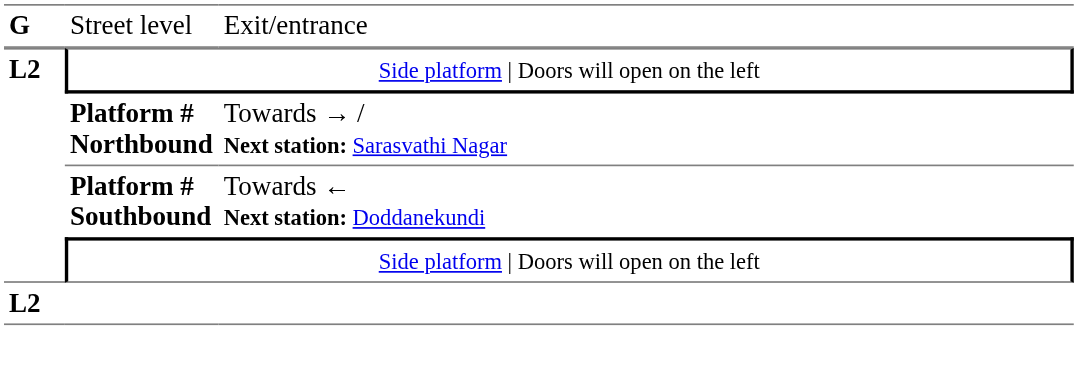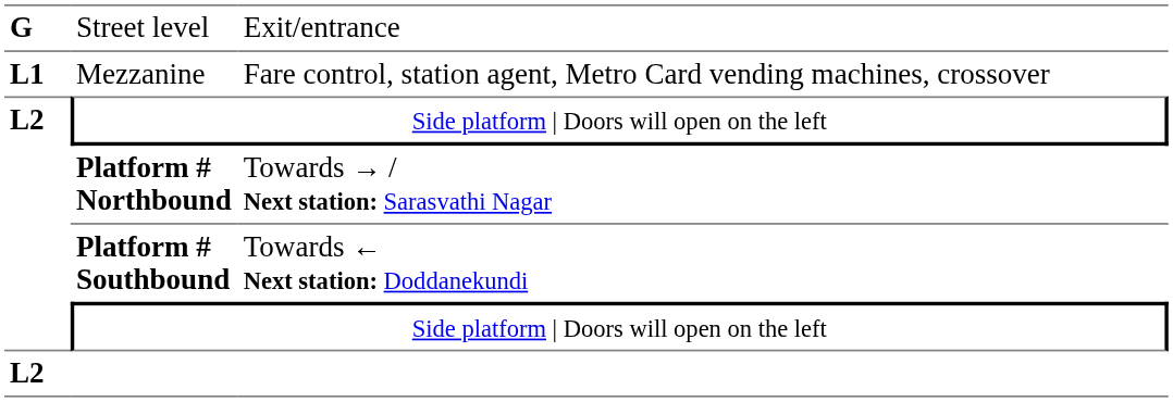 <table table border=0 cellspacing=0 cellpadding=3>
 <tr>
 <td style="border-bottom:solid 1px gray;border-top:solid 1px gray;" width=30 valign=top><strong>G</strong></td>
 <td style="border-top:solid 1px gray;border-bottom:solid 1px gray;" width=85 valign=top>Street level</td>
 <td style="border-top:solid 1px gray;border-bottom:solid 1px gray;" width=500 valign=top>Exit/entrance</td>
+</tr>
+<tr>
+<td valign=top><strong>L1</strong></td>
+<td valign=top>Mezzanine</td>
+<td valign=top>Fare control, station agent, Metro Card vending machines, crossover<br></td>
 </tr>
 <tr>
 <td style="border-top:solid 1px gray;border-bottom:solid 1px gray;" width=30 rowspan=4 valign=top><strong>L2</strong></td>
 <td style="border-top:solid 1px gray;border-right:solid 2px black;border-left:solid 2px black;border-bottom:solid 2px black;text-align:center;" colspan=2><small><a href='#'>Side platform</a> | Doors will open on the left </small></td>
 </tr>
 <tr>
 <td style="border-bottom:solid 1px gray;" width=85><span><strong>Platform #</strong><br><strong>Northbound</strong></span></td>
 <td style="border-bottom:solid 1px gray;" width=500>Towards →  / <br><small><strong>Next station:</strong> <a href='#'>Sarasvathi Nagar</a></small></td>
 </tr>
 <tr>
 <td><span><strong>Platform #</strong><br><strong>Southbound</strong></span></td>
 <td>Towards ← <br><small><strong>Next station:</strong> <a href='#'>Doddanekundi</a></small></td>
 </tr>
 <tr>
 <td style="border-top:solid 2px black;border-right:solid 2px black;border-left:solid 2px black;border-bottom:solid 1px gray;" colspan=2  align=center><small><a href='#'>Side platform</a> | Doors will open on the left </small></td>
 </tr>
 <tr>
 <td style="border-bottom:solid 1px gray;" width=30 rowspan=2 valign=top><strong>L2</strong></td>
 <td style="border-bottom:solid 1px gray;" width=85></td>
 <td style="border-bottom:solid 1px gray;" width=500></td>
 </tr>
 <tr>
 </tr>
 </table>
